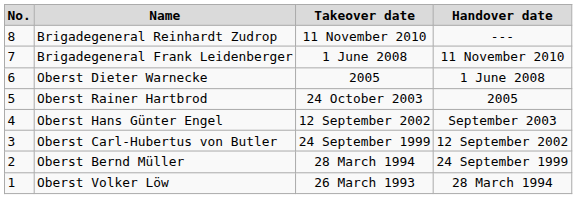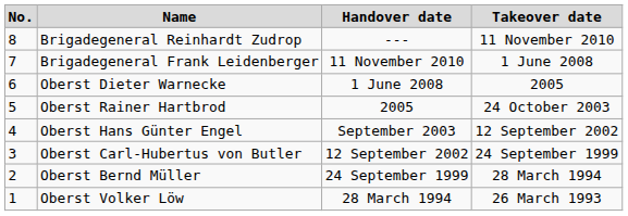 <table | class="wikitable">
 <tr>
 <th style="background:#dadada">No.</th>
 <th style="background:#dadada">Name</th>
+<th style="background:#dadada">Handover date</th>
 <th style="background:#dadada">Takeover date</th>
-<th style="background:#dadada">Handover date</th>
 </tr>
 <tr>
 <td>8</td>
 <td>Brigadegeneral Reinhardt Zudrop</td>
+<td align="center">---</td>
 <td align="center">11 November 2010</td>
-<td align="center">---</td>
 </tr>
 <tr>
 <td>7</td>
 <td>Brigadegeneral Frank Leidenberger</td>
+<td align="center">11 November 2010</td>
 <td align="center">1 June 2008</td>
-<td align="center">11 November 2010</td>
 </tr>
 <tr>
 <td>6</td>
 <td>Oberst Dieter Warnecke</td>
+<td align="center">1 June 2008</td>
 <td align="center">2005</td>
-<td align="center">1 June 2008</td>
 </tr>
 <tr>
 <td>5</td>
 <td>Oberst Rainer Hartbrod</td>
+<td align="center">2005</td>
 <td align="center">24 October 2003</td>
-<td align="center">2005</td>
 </tr>
 <tr>
 <td>4</td>
 <td>Oberst Hans Günter Engel</td>
+<td align="center">September 2003</td>
 <td align="center">12 September 2002</td>
-<td align="center">September 2003</td>
 </tr>
 <tr>
 <td>3</td>
 <td>Oberst Carl-Hubertus von Butler</td>
+<td align="center">12 September 2002</td>
 <td align="center">24 September 1999</td>
-<td align="center">12 September 2002</td>
 </tr>
 <tr>
 <td>2</td>
 <td>Oberst Bernd Müller</td>
+<td align="center">24 September 1999</td>
 <td align="center">28 March 1994</td>
-<td align="center">24 September 1999</td>
 </tr>
 <tr>
 <td>1</td>
 <td>Oberst Volker Löw</td>
+<td align="center">28 March 1994</td>
 <td align="center">26 March 1993</td>
-<td align="center">28 March 1994</td>
 </tr>
 </table>
